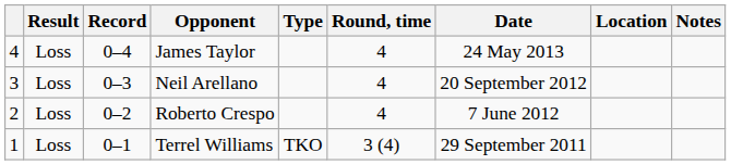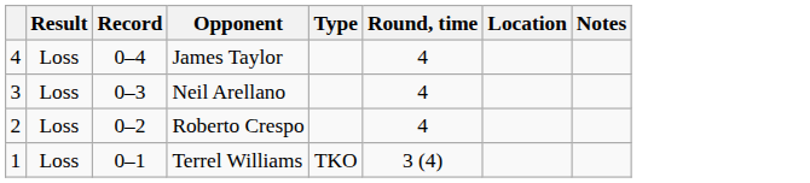 <table class="wikitable" style="text-align:center; font-size:95%">
 <tr>
 <th></th>
 <th>Result</th>
 <th>Record</th>
 <th>Opponent</th>
 <th>Type</th>
 <th>Round, time</th>
-<th>Date</th>
 <th>Location</th>
 <th>Notes</th>
 </tr>
 <tr>
 <td>4</td>
 <td>Loss</td>
 <td>0–4</td>
 <td style="text-align:left;"> James Taylor</td>
 <td></td>
 <td>4</td>
-<td>24 May 2013</td>
 <td style="text-align:left;"> </td>
 <td style="text-align:left;"></td>
 </tr>
 <tr>
 <td>3</td>
 <td>Loss</td>
 <td>0–3</td>
 <td style="text-align:left;"> Neil Arellano</td>
 <td></td>
 <td>4</td>
-<td>20 September 2012</td>
 <td style="text-align:left;"> </td>
 <td style="text-align:left;"></td>
 </tr>
 <tr>
 <td>2</td>
 <td>Loss</td>
 <td>0–2</td>
 <td style="text-align:left;"> Roberto Crespo</td>
 <td></td>
 <td>4</td>
-<td>7 June 2012</td>
 <td style="text-align:left;"> </td>
 <td style="text-align:left;"></td>
 </tr>
 <tr>
 <td>1</td>
 <td>Loss</td>
 <td>0–1</td>
 <td style="text-align:left;"> Terrel Williams</td>
 <td>TKO</td>
 <td>3 (4)</td>
-<td>29 September 2011</td>
 <td style="text-align:left;"> </td>
 <td style="text-align:left;"></td>
 </tr>
 </table>
